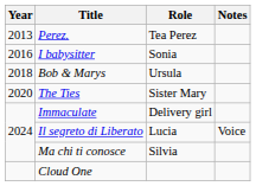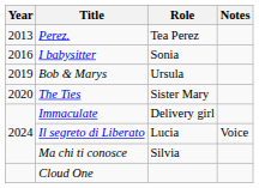 <table class="wikitable sortable">
 <tr>
 <th>Year</th>
 <th>Title</th>
 <th>Role</th>
 <th class="unsortable">Notes</th>
 </tr>
 <tr>
 <td>2013</td>
 <td><em><a href='#'>Perez.</a></em></td>
 <td>Tea Perez</td>
 <td></td>
 </tr>
 <tr>
 <td>2016</td>
 <td><em><a href='#'>I babysitter</a></em></td>
 <td>Sonia</td>
 <td></td>
 </tr>
 <tr>
-<td>2018</td>
+<td>2019</td>
 <td><em>Bob & Marys</em></td>
 <td>Ursula</td>
 <td></td>
 </tr>
 <tr>
 <td>2020</td>
 <td><em><a href='#'>The Ties</a></em></td>
 <td>Sister Mary</td>
 <td></td>
 </tr>
 <tr>
 <td rowspan="3">2024</td>
 <td><em><a href='#'>Immaculate</a></em></td>
 <td>Delivery girl</td>
 <td></td>
 </tr>
 <tr>
 <td><em><a href='#'>Il segreto di Liberato</a></em></td>
 <td>Lucia</td>
 <td>Voice</td>
 </tr>
 <tr>
 <td><em>Ma chi ti conosce</em></td>
 <td>Silvia</td>
 <td></td>
 </tr>
 <tr>
 <td></td>
 <td><em>Cloud One</em></td>
 <td></td>
 <td></td>
 </tr>
 </table>
